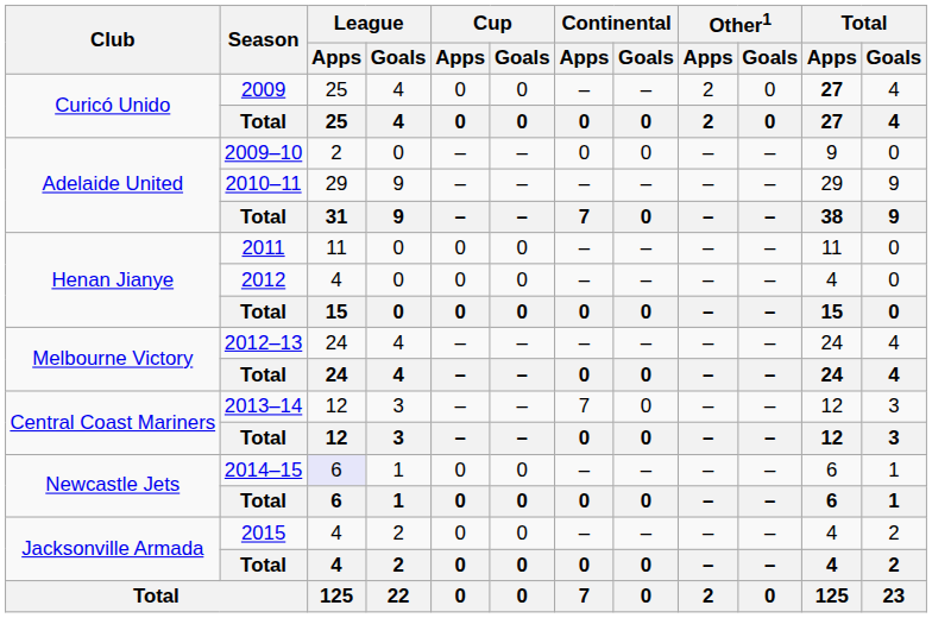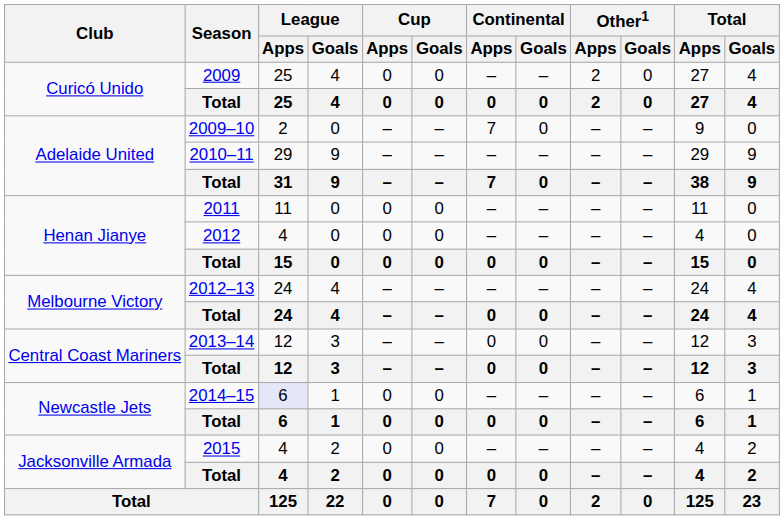 <table class="wikitable" style="text-align: center;">
 <tr>
 <th rowspan="2">Club</th>
 <th rowspan="2">Season</th>
 <th colspan="2">League</th>
 <th colspan="2">Cup</th>
 <th colspan="2">Continental</th>
 <th colspan="2">Other<sup>1</sup></th>
 <th colspan="2">Total</th>
 </tr>
 <tr>
 <th>Apps</th>
 <th>Goals</th>
 <th>Apps</th>
 <th>Goals</th>
 <th>Apps</th>
 <th>Goals</th>
 <th>Apps</th>
 <th>Goals</th>
 <th>Apps</th>
 <th>Goals</th>
 </tr>
 <tr>
 <td rowspan="2" valign="center"><a href='#'>Curicó Unido</a></td>
 <td><a href='#'>2009</a></td>
 <td>25</td>
 <td>4</td>
 <td>0</td>
 <td>0</td>
 <td>–</td>
 <td>–</td>
 <td>2</td>
 <td>0</td>
-<td><strong>27</strong></td>
+<td>27</td>
 <td>4</td>
 </tr>
 <tr>
 <th>Total</th>
 <th>25</th>
 <th>4</th>
 <th>0</th>
 <th>0</th>
 <th>0</th>
 <th>0</th>
 <th>2</th>
 <th>0</th>
 <th>27</th>
 <th>4</th>
 </tr>
 <tr>
 <td rowspan="3" valign="center"><a href='#'>Adelaide United</a></td>
 <td><a href='#'>2009–10</a></td>
 <td>2</td>
 <td>0</td>
 <td>–</td>
 <td>–</td>
-<td>0</td>
+<td>7</td>
 <td>0</td>
 <td>–</td>
 <td>–</td>
 <td>9</td>
 <td>0</td>
 </tr>
 <tr>
 <td><a href='#'>2010–11</a></td>
 <td>29</td>
 <td>9</td>
 <td>–</td>
 <td>–</td>
 <td>–</td>
 <td>–</td>
 <td>–</td>
 <td>–</td>
 <td>29</td>
 <td>9</td>
 </tr>
 <tr>
 <th>Total</th>
 <th>31</th>
 <th>9</th>
 <th>–</th>
 <th>–</th>
 <th>7</th>
 <th>0</th>
 <th>–</th>
 <th>–</th>
 <th>38</th>
 <th>9</th>
 </tr>
 <tr>
 <td rowspan="3" valign="center"><a href='#'>Henan Jianye</a></td>
 <td><a href='#'>2011</a></td>
 <td>11</td>
 <td>0</td>
 <td>0</td>
 <td>0</td>
 <td>–</td>
 <td>–</td>
 <td>–</td>
 <td>–</td>
 <td>11</td>
 <td>0</td>
 </tr>
 <tr>
 <td><a href='#'>2012</a></td>
 <td>4</td>
 <td>0</td>
 <td>0</td>
 <td>0</td>
 <td>–</td>
 <td>–</td>
 <td>–</td>
 <td>–</td>
 <td>4</td>
 <td>0</td>
 </tr>
 <tr>
 <th>Total</th>
 <th>15</th>
 <th>0</th>
 <th>0</th>
 <th>0</th>
 <th>0</th>
 <th>0</th>
 <th>–</th>
 <th>–</th>
 <th>15</th>
 <th>0</th>
 </tr>
 <tr>
 <td rowspan="2" valign="center"><a href='#'>Melbourne Victory</a></td>
 <td><a href='#'>2012–13</a></td>
 <td>24</td>
 <td>4</td>
 <td>–</td>
 <td>–</td>
 <td>–</td>
 <td>–</td>
 <td>–</td>
 <td>–</td>
 <td>24</td>
 <td>4</td>
 </tr>
 <tr>
 <th>Total</th>
 <th>24</th>
 <th>4</th>
 <th>–</th>
 <th>–</th>
 <th>0</th>
 <th>0</th>
 <th>–</th>
 <th>–</th>
 <th>24</th>
 <th>4</th>
 </tr>
 <tr>
 <td rowspan="2" valign="center"><a href='#'>Central Coast Mariners</a></td>
 <td><a href='#'>2013–14</a></td>
 <td>12</td>
 <td>3</td>
 <td>–</td>
 <td>–</td>
-<td>7</td>
+<td>0</td>
 <td>0</td>
 <td>–</td>
 <td>–</td>
 <td>12</td>
 <td>3</td>
 </tr>
 <tr>
 <th>Total</th>
 <th>12</th>
 <th>3</th>
 <th>–</th>
 <th>–</th>
 <th>0</th>
 <th>0</th>
 <th>–</th>
 <th>–</th>
 <th>12</th>
 <th>3</th>
 </tr>
 <tr>
 <td rowspan="2" valign="center"><a href='#'>Newcastle Jets</a></td>
 <td><a href='#'>2014–15</a></td>
 <td style="background: lavender;">6</td>
 <td>1</td>
 <td>0</td>
 <td>0</td>
 <td>–</td>
 <td>–</td>
 <td>–</td>
 <td>–</td>
 <td>6</td>
 <td>1</td>
 </tr>
 <tr>
 <th>Total</th>
 <th>6</th>
 <th>1</th>
 <th>0</th>
 <th>0</th>
 <th>0</th>
 <th>0</th>
 <th>–</th>
 <th>–</th>
 <th>6</th>
 <th>1</th>
 </tr>
 <tr>
 <td rowspan="2" valign="center"><a href='#'>Jacksonville Armada</a></td>
 <td><a href='#'>2015</a></td>
 <td>4</td>
 <td>2</td>
 <td>0</td>
 <td>0</td>
 <td>–</td>
 <td>–</td>
 <td>–</td>
 <td>–</td>
 <td>4</td>
 <td>2</td>
 </tr>
 <tr>
 <th>Total</th>
 <th>4</th>
 <th>2</th>
 <th>0</th>
 <th>0</th>
 <th>0</th>
 <th>0</th>
 <th>–</th>
 <th>–</th>
 <th>4</th>
 <th>2</th>
 </tr>
 <tr>
 <th colspan="2">Total</th>
 <th>125</th>
 <th>22</th>
 <th>0</th>
 <th>0</th>
 <th>7</th>
 <th>0</th>
 <th>2</th>
 <th>0</th>
 <th>125</th>
 <th>23</th>
 </tr>
 </table>
